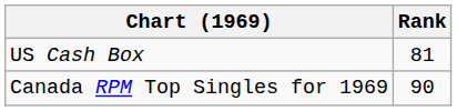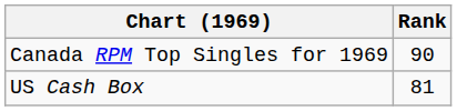 <table class="wikitable sortable">
 <tr>
 <th>Chart (1969)</th>
 <th style="text-align:center;">Rank</th>
 </tr>
 <tr>
+<td>Canada <em><a href='#'>RPM</a></em> Top Singles for 1969</td>
+<td style="text-align:center;">90</td>
+</tr>
+<tr>
 <td>US <em>Cash Box</em></td>
 <td style="text-align:center;">81</td>
 </tr>
-<tr>
-<td>Canada <em><a href='#'>RPM</a></em> Top Singles for 1969</td>
-<td style="text-align:center;">90</td>
-</tr>
 </table>
